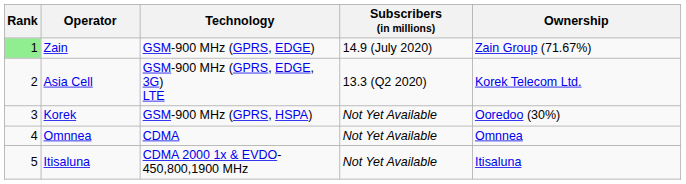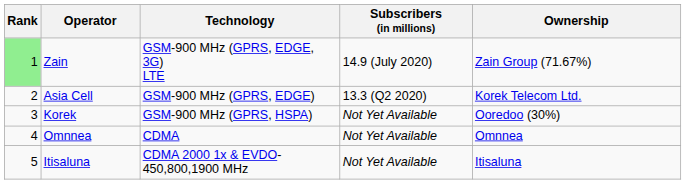 <table class="wikitable">
 <tr>
 <th style="width:3%;">Rank</th>
 <th style="width:15%;">Operator</th>
 <th style="width:30%;">Technology</th>
 <th style="width:20%;">Subscribers<br><small>(in millions)</small></th>
 <th style="width:32%;">Ownership</th>
 </tr>
 <tr>
 <td align=right style="background: lightgreen;">1</td>
 <td><a href='#'>Zain</a></td>
-<td><a href='#'>GSM</a>-900 MHz (<a href='#'>GPRS</a>, <a href='#'>EDGE</a>)</td>
+<td><a href='#'>GSM</a>-900 MHz (<a href='#'>GPRS</a>, <a href='#'>EDGE</a>, <a href='#'>3G</a>)<br><a href='#'>LTE</a></td>
 <td>14.9 (July 2020)</td>
 <td><a href='#'>Zain Group</a> (71.67%)</td>
 </tr>
 <tr>
 <td align=right>2</td>
 <td><a href='#'>Asia Cell</a></td>
-<td><a href='#'>GSM</a>-900 MHz (<a href='#'>GPRS</a>, <a href='#'>EDGE</a>, <a href='#'>3G</a>)<br><a href='#'>LTE</a></td>
+<td><a href='#'>GSM</a>-900 MHz (<a href='#'>GPRS</a>, <a href='#'>EDGE</a>)</td>
 <td>13.3 (Q2 2020)</td>
 <td><a href='#'>Korek Telecom Ltd.</a></td>
 </tr>
 <tr>
 <td align=right>3</td>
 <td><a href='#'>Korek</a></td>
 <td><a href='#'>GSM</a>-900 MHz (<a href='#'>GPRS</a>, <a href='#'>HSPA</a>)</td>
 <td><em>Not Yet Available</em></td>
 <td><a href='#'>Ooredoo</a> (30%)</td>
 </tr>
 <tr>
 <td align=right>4</td>
 <td><a href='#'>Omnnea</a></td>
 <td><a href='#'>CDMA</a></td>
 <td><em>Not Yet Available</em></td>
 <td><a href='#'>Omnnea</a></td>
 </tr>
 <tr>
 <td align=right>5</td>
 <td><a href='#'>Itisaluna</a></td>
 <td><a href='#'>CDMA 2000 1x & EVDO</a>-450,800,1900 MHz</td>
 <td><em>Not Yet Available</em></td>
 <td><a href='#'>Itisaluna</a></td>
 </tr>
 </table>
